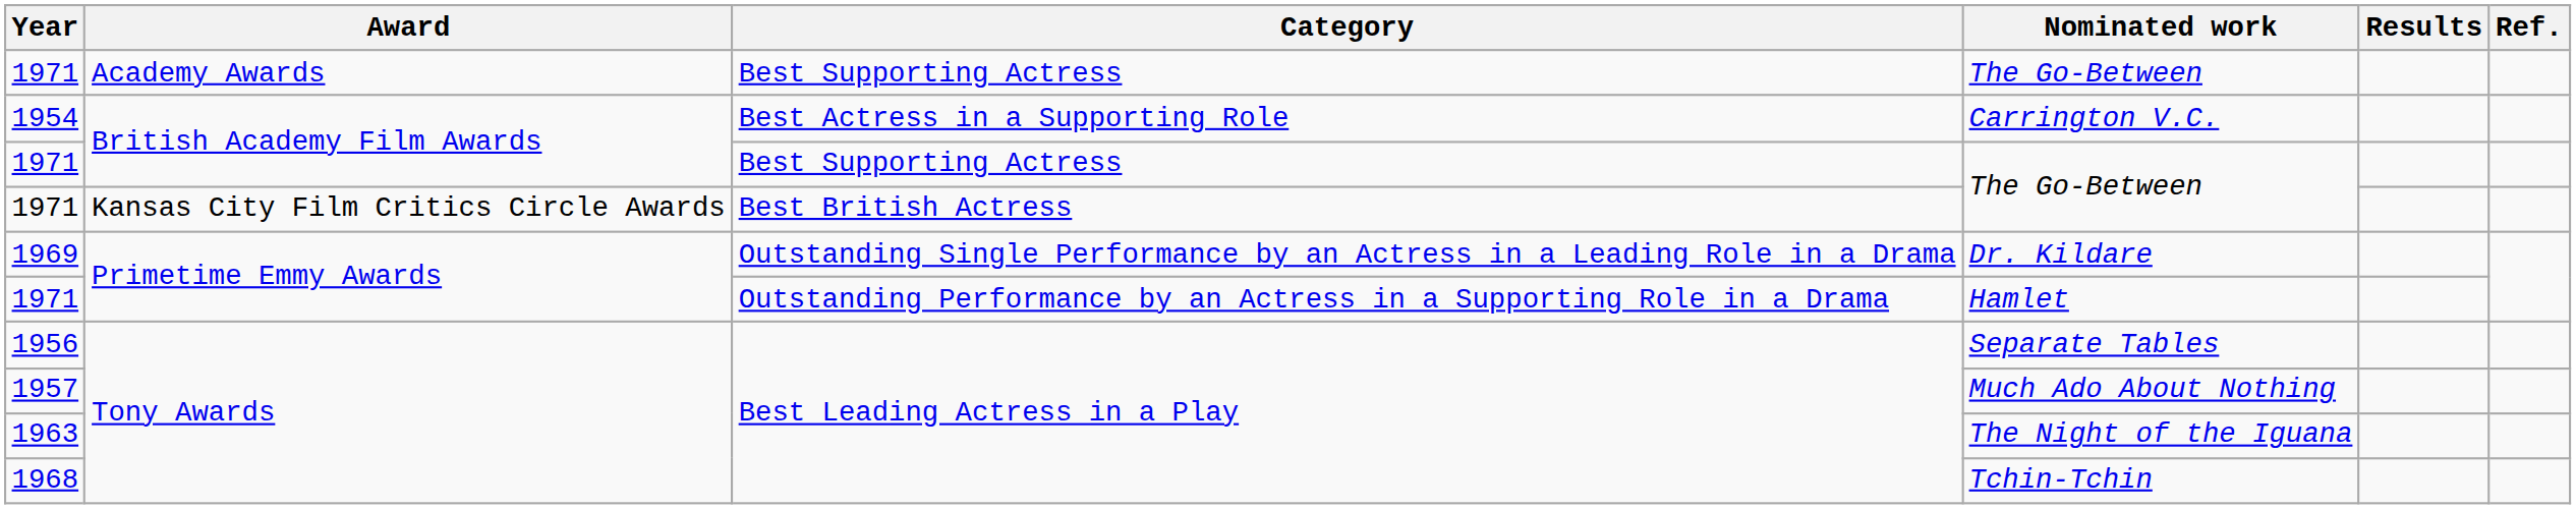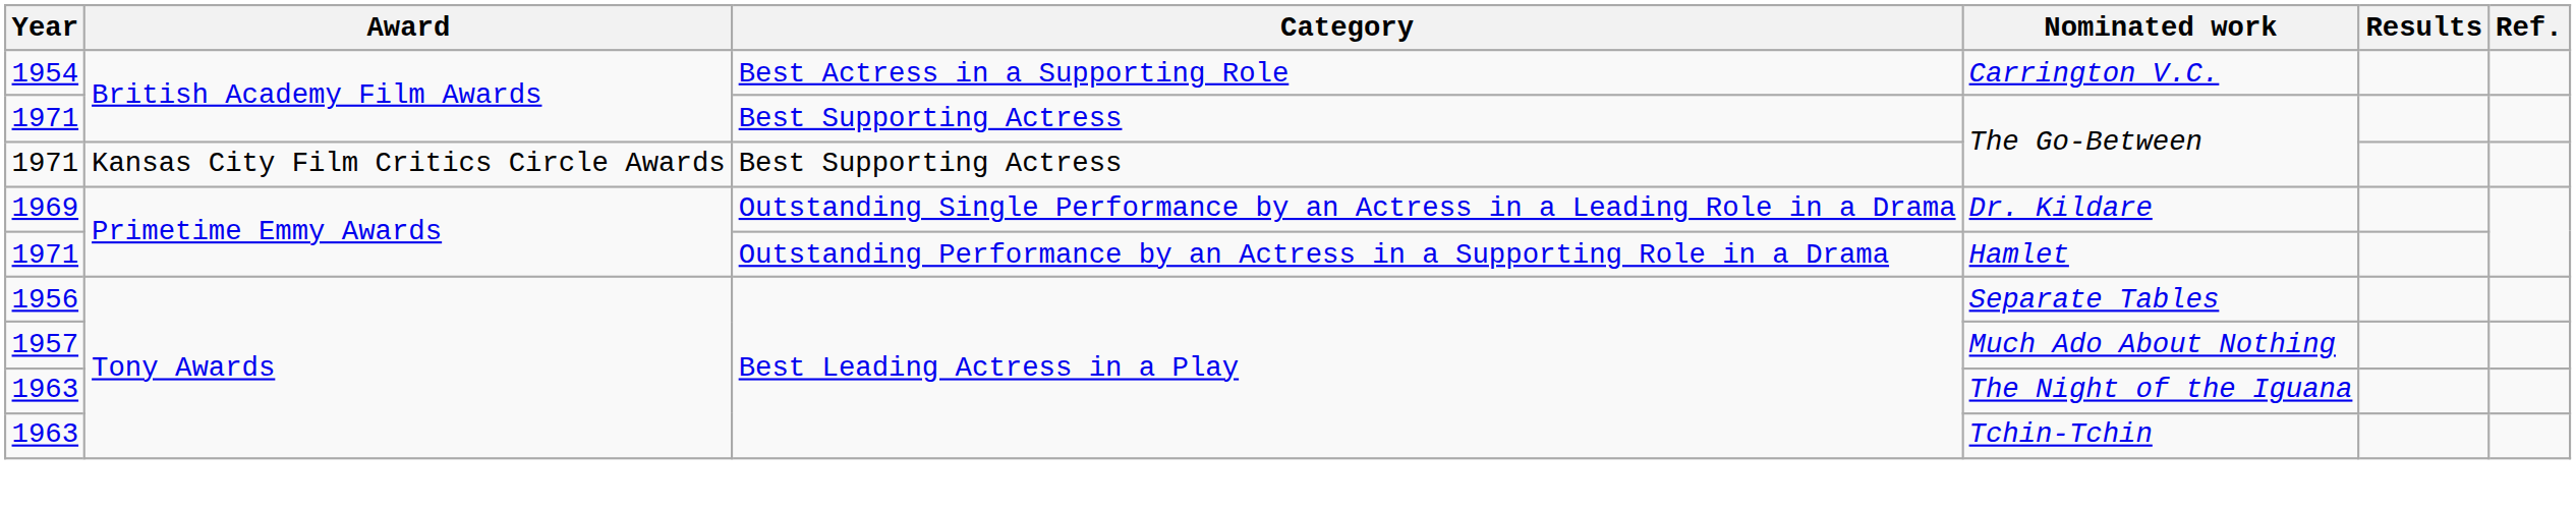 <table class="wikitable">
 <tr>
 <th>Year</th>
 <th>Award</th>
 <th>Category</th>
 <th>Nominated work</th>
 <th>Results</th>
 <th>Ref.</th>
-</tr>
-<tr>
-<td><a href='#'>1971</a></td>
-<td><a href='#'>Academy Awards</a></td>
-<td><a href='#'>Best Supporting Actress</a></td>
-<td><em><a href='#'>The Go-Between</a></em></td>
-<td></td>
-<td align="center"></td>
 </tr>
 <tr>
 <td><a href='#'>1954</a></td>
 <td rowspan="2"><a href='#'>British Academy Film Awards</a></td>
 <td><a href='#'>Best Actress in a Supporting Role</a></td>
 <td><em><a href='#'>Carrington V.C.</a></em></td>
 <td></td>
 <td align="center"></td>
 </tr>
 <tr>
 <td><a href='#'>1971</a></td>
 <td><a href='#'>Best Supporting Actress</a></td>
 <td rowspan="2"><em>The Go-Between</em></td>
 <td></td>
 <td align="center"></td>
 </tr>
 <tr>
 <td>1971</td>
 <td>Kansas City Film Critics Circle Awards</td>
-<td><a href='#'>Best British Actress</a></td>
+<td>Best Supporting Actress</td>
 <td></td>
 <td align="center"></td>
 </tr>
 <tr>
 <td><a href='#'>1969</a></td>
 <td rowspan="2"><a href='#'>Primetime Emmy Awards</a></td>
 <td><a href='#'>Outstanding Single Performance by an Actress in a Leading Role in a Drama</a></td>
 <td><em><a href='#'>Dr. Kildare</a></em></td>
 <td></td>
 <td align="center" rowspan="2"></td>
 </tr>
 <tr>
 <td><a href='#'>1971</a></td>
 <td><a href='#'>Outstanding Performance by an Actress in a Supporting Role in a Drama</a></td>
 <td><em><a href='#'>Hamlet</a></em></td>
 <td></td>
 </tr>
 <tr>
 <td><a href='#'>1956</a></td>
 <td rowspan="4"><a href='#'>Tony Awards</a></td>
 <td rowspan="4"><a href='#'>Best Leading Actress in a Play</a></td>
 <td><em><a href='#'>Separate Tables</a></em></td>
 <td></td>
 <td align="center"></td>
 </tr>
 <tr>
 <td><a href='#'>1957</a></td>
 <td><em><a href='#'>Much Ado About Nothing</a></em></td>
 <td></td>
 <td align="center"></td>
 </tr>
 <tr>
 <td><a href='#'>1963</a></td>
 <td><em><a href='#'>The Night of the Iguana</a></em></td>
 <td></td>
 <td align="center"></td>
 </tr>
 <tr>
-<td><a href='#'>1968</a></td>
+<td><a href='#'>1963</a></td>
 <td><em><a href='#'>Tchin-Tchin</a></em></td>
 <td></td>
 <td align="center"></td>
 </tr>
 </table>
